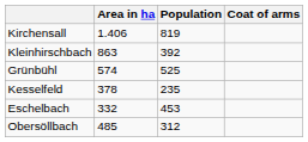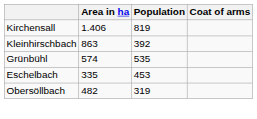 <table class="wikitable">
 <tr>
 <th></th>
 <th>Area in <a href='#'>ha</a></th>
 <th>Population</th>
 <th>Coat of arms</th>
 </tr>
 <tr>
 <td>Kirchensall</td>
 <td>1.406</td>
 <td>819</td>
 <td></td>
 </tr>
 <tr>
 <td>Kleinhirschbach</td>
 <td>863</td>
 <td>392</td>
 <td></td>
 </tr>
 <tr>
 <td>Grünbühl</td>
 <td>574</td>
-<td>525</td>
-<td></td>
-</tr>
-<tr>
-<td>Kesselfeld</td>
-<td>378</td>
-<td>235</td>
+<td>535</td>
 <td></td>
 </tr>
 <tr>
 <td>Eschelbach</td>
-<td>332</td>
+<td>335</td>
 <td>453</td>
 <td></td>
 </tr>
 <tr>
 <td>Obersöllbach</td>
-<td>485</td>
-<td>312</td>
+<td>482</td>
+<td>319</td>
 <td></td>
 </tr>
 </table>
